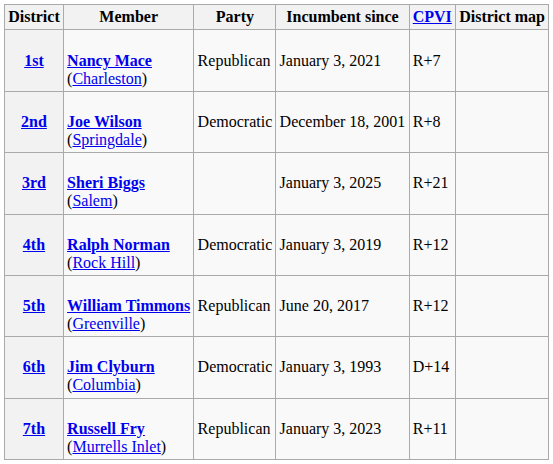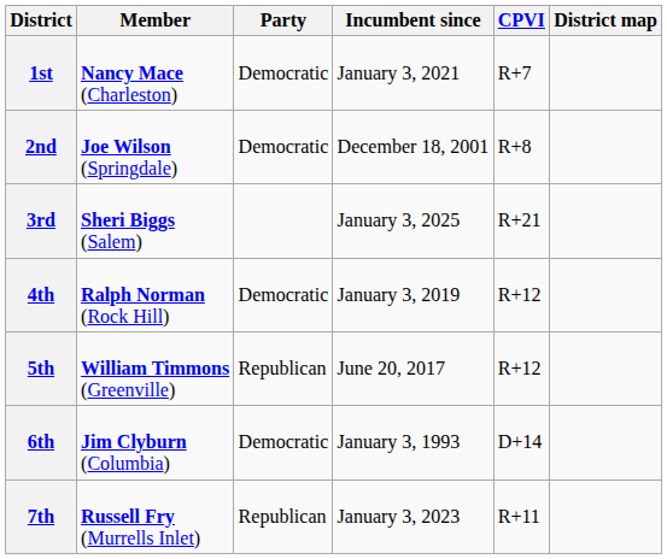 <table class=wikitable>
 <tr>
 <th>District</th>
 <th>Member<br></th>
 <th>Party</th>
 <th>Incumbent since</th>
 <th><a href='#'>CPVI</a></th>
 <th>District map</th>
 </tr>
 <tr>
 <th><a href='#'>1st</a></th>
 <td><br><strong><a href='#'>Nancy Mace</a></strong><br>(<a href='#'>Charleston</a>)</td>
-<td>Republican</td>
+<td>Democratic</td>
 <td nowrap>January 3, 2021</td>
 <td>R+7</td>
 <td></td>
 </tr>
 <tr>
 <th><a href='#'>2nd</a></th>
 <td><br><strong><a href='#'>Joe Wilson</a></strong><br>(<a href='#'>Springdale</a>)</td>
 <td>Democratic</td>
 <td nowrap>December 18, 2001</td>
 <td>R+8</td>
 <td></td>
 </tr>
 <tr>
 <th><a href='#'>3rd</a></th>
 <td><br><strong><a href='#'>Sheri Biggs</a></strong><br>(<a href='#'>Salem</a>)</td>
 <td></td>
 <td nowrap>January 3, 2025</td>
 <td>R+21</td>
 <td></td>
 </tr>
 <tr>
 <th><a href='#'>4th</a></th>
 <td><br><strong><a href='#'>Ralph Norman</a></strong><br>(<a href='#'>Rock Hill</a>)</td>
 <td>Democratic</td>
 <td nowrap>January 3, 2019</td>
 <td>R+12</td>
 <td></td>
 </tr>
 <tr>
 <th><a href='#'>5th</a></th>
 <td><br><strong><a href='#'>William Timmons</a></strong><br>(<a href='#'>Greenville</a>)</td>
 <td>Republican</td>
 <td nowrap>June 20, 2017</td>
 <td>R+12</td>
 <td></td>
 </tr>
 <tr>
 <th><a href='#'>6th</a></th>
 <td><br><strong><a href='#'>Jim Clyburn</a></strong><br>(<a href='#'>Columbia</a>)</td>
 <td>Democratic</td>
 <td nowrap>January 3, 1993</td>
 <td>D+14</td>
 <td></td>
 </tr>
 <tr>
 <th><a href='#'>7th</a></th>
 <td><br><strong><a href='#'>Russell Fry</a></strong><br>(<a href='#'>Murrells Inlet</a>)</td>
 <td>Republican</td>
 <td nowrap>January 3, 2023</td>
 <td>R+11</td>
 <td></td>
 </tr>
 <tr>
 </tr>
 </table>
